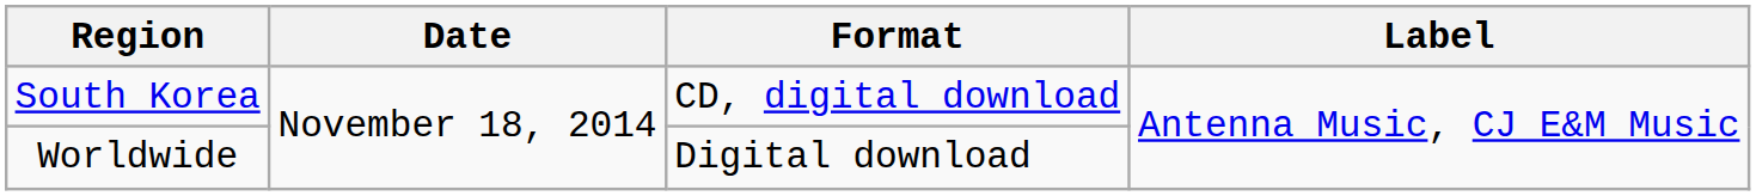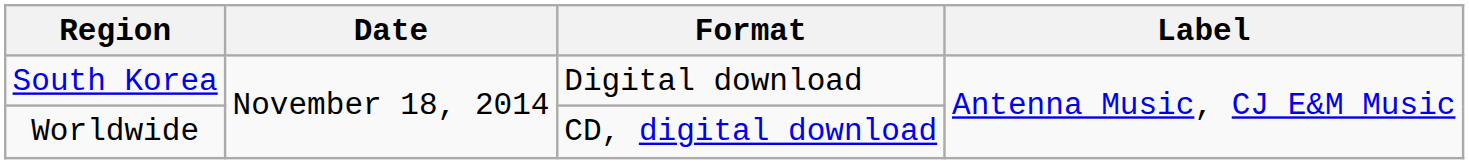 <table class="wikitable">
 <tr>
 <th style="text-align:center;">Region</th>
 <th style="text-align:center;">Date</th>
 <th style="text-align:center;">Format</th>
 <th style="text-align:center;">Label</th>
 </tr>
 <tr>
 <td style="text-align:center;"><a href='#'>South Korea</a></td>
 <td style="text-align:center;" rowspan=2>November 18, 2014</td>
-<td>CD, <a href='#'>digital download</a></td>
+<td>Digital download</td>
 <td style="text-align:center;" rowspan=2><a href='#'>Antenna Music</a>, <a href='#'>CJ E&M Music</a></td>
 </tr>
 <tr>
 <td style="text-align:center;">Worldwide</td>
-<td>Digital download</td>
+<td>CD, <a href='#'>digital download</a></td>
 </tr>
 </table>
